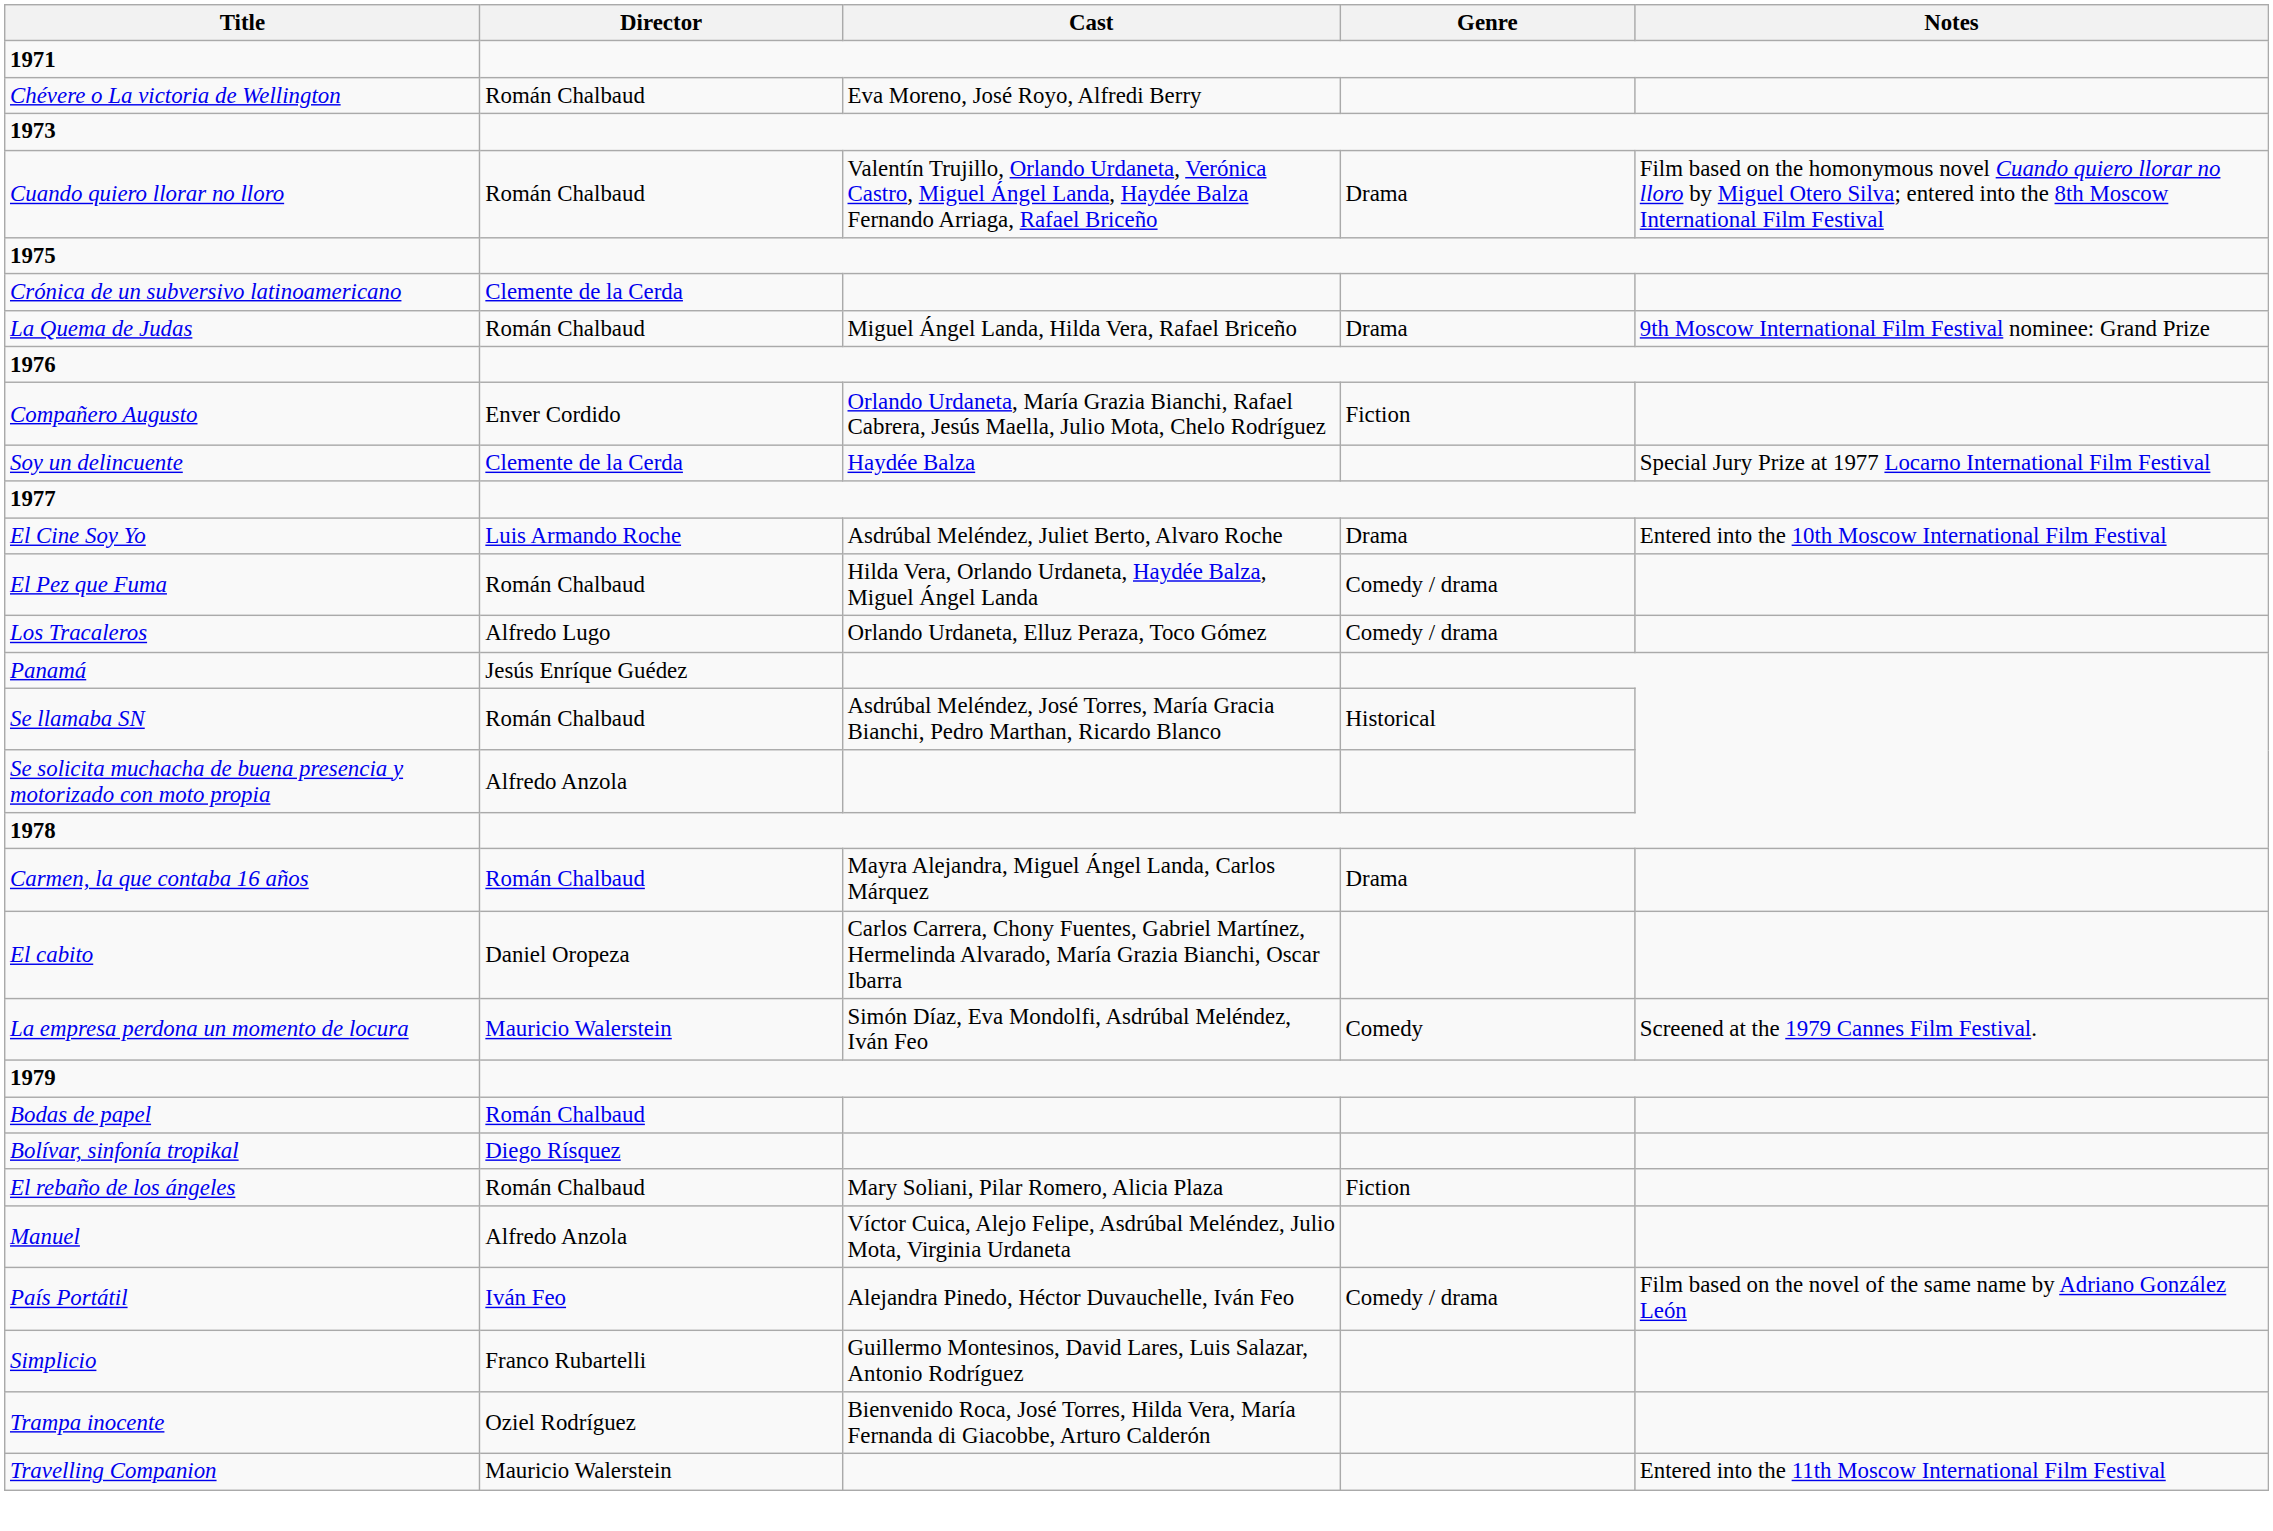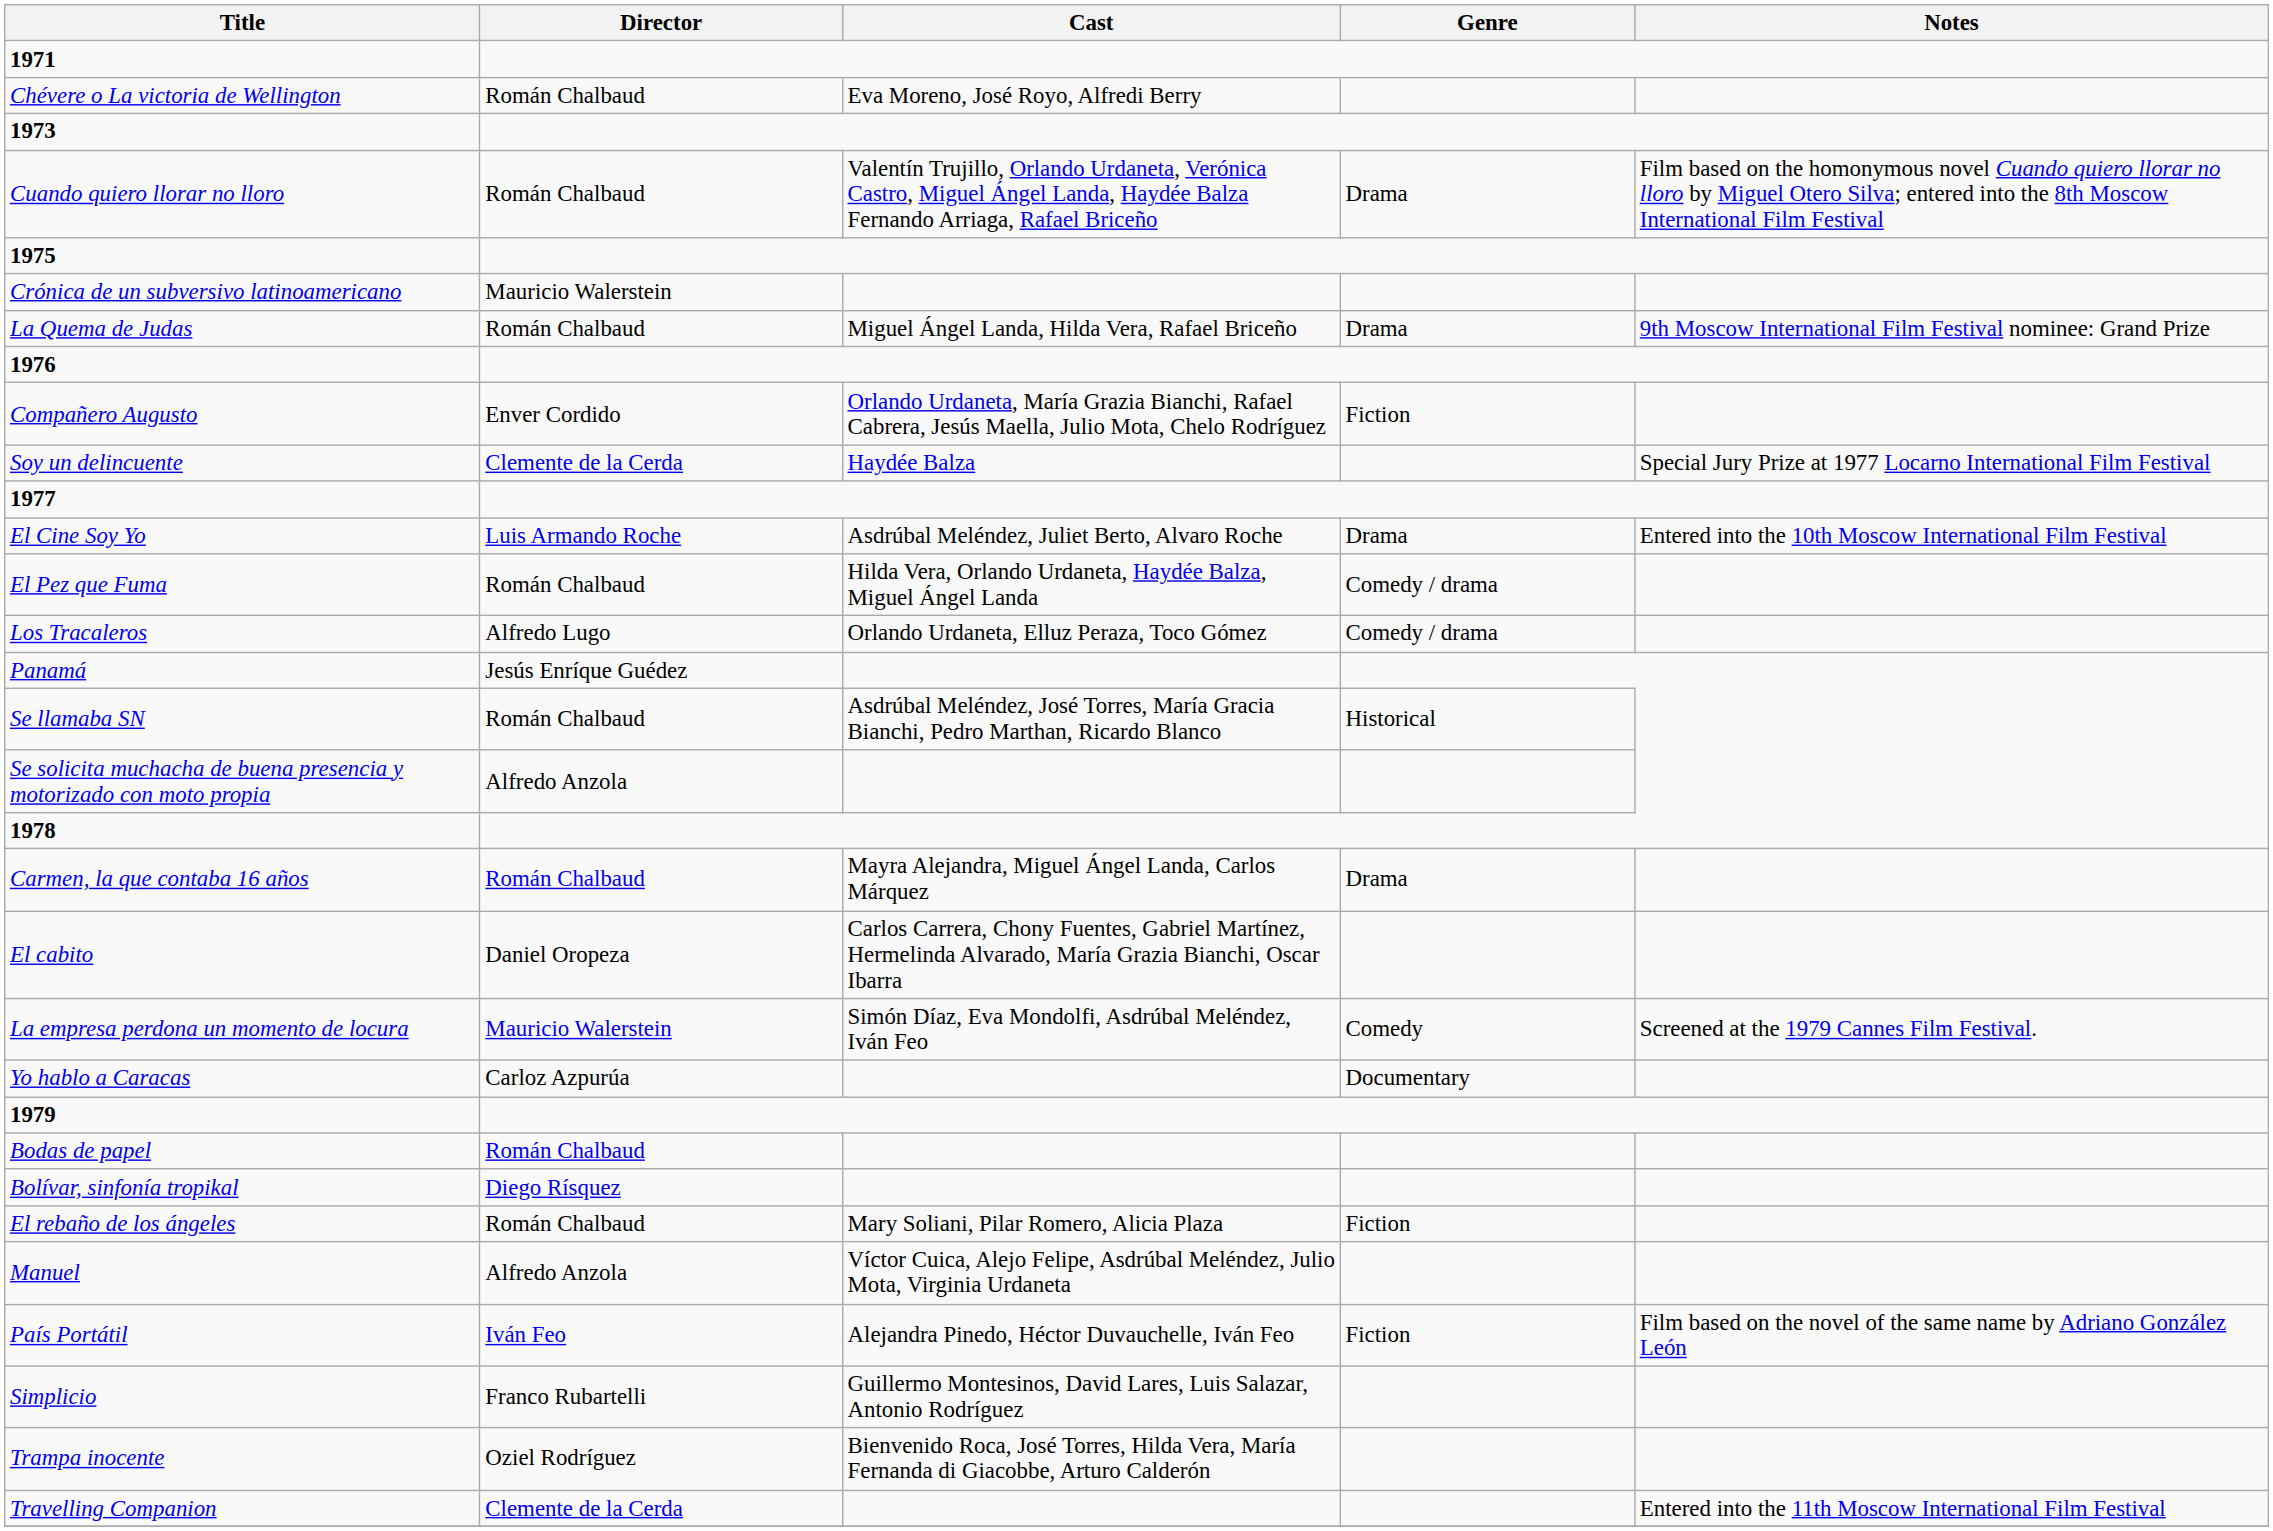 <table class="wikitable" width= "100%">
 <tr>
 <th width=21%>Title</th>
 <th width=16%>Director</th>
 <th width=22%>Cast</th>
 <th width=13%>Genre</th>
 <th width=28%>Notes</th>
 </tr>
 <tr>
 <td><strong>1971</strong></td>
 </tr>
 <tr>
 <td><em><a href='#'>Chévere o La victoria de Wellington</a></em></td>
 <td>Román Chalbaud</td>
 <td>Eva Moreno, José Royo, Alfredi Berry</td>
 <td></td>
 <td></td>
 </tr>
 <tr>
 <td><strong>1973</strong></td>
 </tr>
 <tr>
 <td><em><a href='#'>Cuando quiero llorar no lloro</a></em></td>
 <td>Román Chalbaud</td>
 <td>Valentín Trujillo, <a href='#'>Orlando Urdaneta</a>, <a href='#'>Verónica Castro</a>, <a href='#'>Miguel Ángel Landa</a>, <a href='#'>Haydée Balza</a> Fernando Arriaga, <a href='#'>Rafael Briceño</a></td>
 <td>Drama</td>
 <td>Film based on the homonymous novel <em><a href='#'>Cuando quiero llorar no lloro</a></em> by <a href='#'>Miguel Otero Silva</a>; entered into the <a href='#'>8th Moscow International Film Festival</a></td>
 </tr>
 <tr>
 <td><strong>1975</strong></td>
 </tr>
 <tr>
 <td><em><a href='#'>Crónica de un subversivo latinoamericano</a></em></td>
-<td><a href='#'>Clemente de la Cerda</a></td>
+<td>Mauricio Walerstein</td>
 <td></td>
 <td></td>
 <td></td>
 </tr>
 <tr>
 <td><em><a href='#'>La Quema de Judas</a></em></td>
 <td>Román Chalbaud</td>
 <td>Miguel Ángel Landa, Hilda Vera, Rafael Briceño</td>
 <td>Drama</td>
 <td><a href='#'>9th Moscow International Film Festival</a> nominee: Grand Prize</td>
 </tr>
 <tr>
 <td><strong>1976</strong></td>
 </tr>
 <tr>
 <td><em><a href='#'>Compañero Augusto</a></em></td>
 <td>Enver Cordido</td>
 <td><a href='#'>Orlando Urdaneta</a>, María Grazia Bianchi, Rafael Cabrera, Jesús Maella, Julio Mota, Chelo Rodríguez</td>
 <td>Fiction</td>
 <td></td>
 </tr>
 <tr>
 <td><em><a href='#'>Soy un delincuente</a></em></td>
 <td><a href='#'>Clemente de la Cerda</a></td>
 <td><a href='#'>Haydée Balza</a></td>
 <td></td>
 <td>Special Jury Prize at 1977 <a href='#'>Locarno International Film Festival</a></td>
 </tr>
 <tr>
 <td><strong>1977</strong></td>
 </tr>
 <tr>
 <td><em><a href='#'>El Cine Soy Yo</a></em></td>
 <td><a href='#'>Luis Armando Roche</a></td>
 <td>Asdrúbal Meléndez, Juliet Berto, Alvaro Roche</td>
 <td>Drama</td>
 <td>Entered into the <a href='#'>10th Moscow International Film Festival</a></td>
 </tr>
 <tr>
 <td><em><a href='#'>El Pez que Fuma</a></em></td>
 <td>Román Chalbaud</td>
 <td>Hilda Vera, Orlando Urdaneta, <a href='#'>Haydée Balza</a>, Miguel Ángel Landa</td>
 <td>Comedy / drama</td>
 <td></td>
 </tr>
 <tr>
 <td><em><a href='#'>Los Tracaleros</a></em></td>
 <td>Alfredo Lugo</td>
 <td>Orlando Urdaneta, Elluz Peraza, Toco Gómez</td>
 <td>Comedy / drama</td>
 <td></td>
 </tr>
 <tr>
 <td><em><a href='#'>Panamá</a></em></td>
 <td>Jesús Enríque Guédez</td>
 <td></td>
 </tr>
 <tr>
 <td><a href='#'><em>Se llamaba SN</em></a></td>
 <td>Román Chalbaud</td>
 <td>Asdrúbal Meléndez, José Torres, María Gracia Bianchi, Pedro Marthan, Ricardo Blanco</td>
 <td>Historical</td>
 </tr>
 <tr>
 <td><em><a href='#'>Se solicita muchacha de buena presencia y motorizado con moto propia</a></em></td>
 <td>Alfredo Anzola</td>
 <td></td>
 <td></td>
 </tr>
 <tr>
 <td><strong>1978</strong></td>
 </tr>
 <tr>
 <td><em><a href='#'>Carmen, la que contaba 16 años</a></em></td>
 <td><a href='#'>Román Chalbaud</a></td>
 <td>Mayra Alejandra, Miguel Ángel Landa, Carlos Márquez</td>
 <td>Drama</td>
 <td></td>
 </tr>
 <tr>
 <td><em><a href='#'>El cabito</a></em></td>
 <td>Daniel Oropeza</td>
 <td>Carlos Carrera, Chony Fuentes, Gabriel Martínez, Hermelinda Alvarado, María Grazia Bianchi, Oscar Ibarra</td>
 <td></td>
 </tr>
 <tr>
 <td><em><a href='#'>La empresa perdona un momento de locura</a></em></td>
 <td><a href='#'>Mauricio Walerstein</a></td>
 <td>Simón Díaz, Eva Mondolfi, Asdrúbal Meléndez, Iván Feo</td>
 <td>Comedy</td>
 <td>Screened at the <a href='#'>1979 Cannes Film Festival</a>.</td>
 </tr>
 <tr>
+<td><em><a href='#'>Yo hablo a Caracas</a></em></td>
+<td>Carloz Azpurúa</td>
+<td></td>
+<td>Documentary</td>
+<td></td>
+</tr>
+<tr>
 <td><strong>1979</strong></td>
 </tr>
 <tr>
 <td><em><a href='#'>Bodas de papel</a></em></td>
 <td><a href='#'>Román Chalbaud</a></td>
 <td></td>
 <td></td>
 <td></td>
 </tr>
 <tr>
 <td><em><a href='#'>Bolívar, sinfonía tropikal</a></em></td>
 <td><a href='#'>Diego Rísquez</a></td>
 <td></td>
 <td></td>
 <td></td>
 </tr>
 <tr>
 <td><em><a href='#'>El rebaño de los ángeles</a></em></td>
 <td>Román Chalbaud</td>
 <td>Mary Soliani, Pilar Romero, Alicia Plaza</td>
 <td>Fiction</td>
 <td></td>
 </tr>
 <tr>
 <td><em><a href='#'>Manuel</a></em></td>
 <td>Alfredo Anzola</td>
 <td>Víctor Cuica, Alejo Felipe, Asdrúbal Meléndez, Julio Mota, Virginia Urdaneta</td>
 <td></td>
 <td></td>
 </tr>
 <tr>
 <td><em><a href='#'>País Portátil</a></em></td>
 <td><a href='#'>Iván Feo</a></td>
 <td>Alejandra Pinedo, Héctor Duvauchelle, Iván Feo</td>
-<td>Comedy / drama</td>
+<td>Fiction</td>
 <td>Film based on the novel of the same name by <a href='#'>Adriano González León</a></td>
 </tr>
 <tr>
 <td><em><a href='#'>Simplicio</a></em></td>
 <td>Franco Rubartelli</td>
 <td>Guillermo Montesinos, David Lares, Luis Salazar, Antonio Rodríguez</td>
 <td></td>
 <td></td>
 </tr>
 <tr>
 <td><em><a href='#'>Trampa inocente</a></em></td>
 <td>Oziel Rodríguez</td>
 <td>Bienvenido Roca, José Torres, Hilda Vera, María Fernanda di Giacobbe, Arturo Calderón</td>
 <td></td>
 <td></td>
 </tr>
 <tr>
 <td><em><a href='#'>Travelling Companion</a></em></td>
-<td>Mauricio Walerstein</td>
+<td><a href='#'>Clemente de la Cerda</a></td>
 <td></td>
 <td></td>
 <td>Entered into the <a href='#'>11th Moscow International Film Festival</a></td>
 </tr>
 <tr>
 </tr>
 </table>
